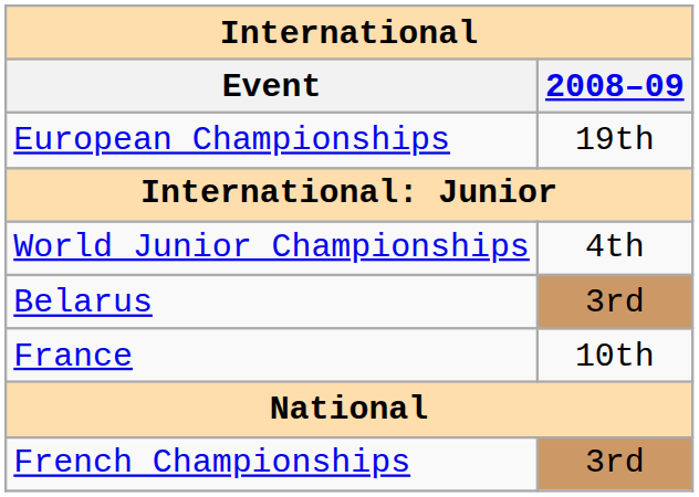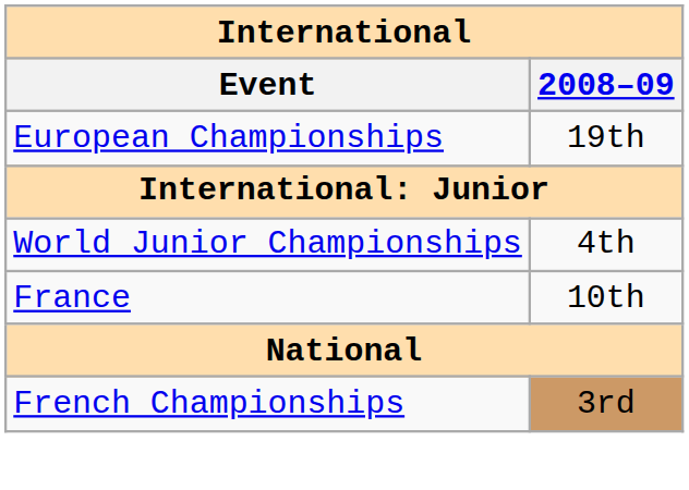 <table class="wikitable" style="text-align:center">
 <tr>
 <th style="background-color: #ffdead; " colspan=2 align=center>International</th>
 </tr>
 <tr>
 <th>Event</th>
 <th><a href='#'>2008–09</a></th>
 </tr>
 <tr>
 <td align=left><a href='#'>European Championships</a></td>
 <td>19th</td>
 </tr>
 <tr>
 <th style="background-color: #ffdead; " colspan=2 align=center>International: Junior</th>
 </tr>
 <tr>
 <td align=left><a href='#'>World Junior Championships</a></td>
 <td>4th</td>
 </tr>
 <tr>
-<td align=left> <a href='#'>Belarus</a></td>
-<td bgcolor=cc9966>3rd</td>
-</tr>
-<tr>
 <td align=left> <a href='#'>France</a></td>
 <td>10th</td>
 </tr>
 <tr>
 <th style="background-color: #ffdead; " colspan=2 align=center>National</th>
 </tr>
 <tr>
 <td align=left><a href='#'>French Championships</a></td>
 <td bgcolor=cc9966>3rd</td>
 </tr>
 </table>
